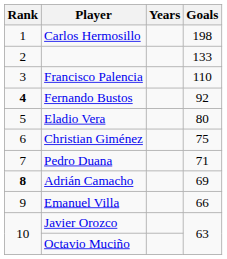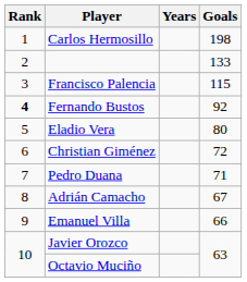 <table class="wikitable" style="text-align: center;">
 <tr>
 <th>Rank</th>
 <th>Player</th>
 <th>Years</th>
 <th>Goals</th>
 </tr>
 <tr>
 <td>1</td>
 <td align="left"> <a href='#'>Carlos Hermosillo</a></td>
 <td></td>
 <td>198</td>
 </tr>
 <tr>
 <td>2</td>
 <td align="left"></td>
 <td></td>
 <td>133</td>
 </tr>
 <tr>
 <td>3</td>
 <td align="left"> <a href='#'>Francisco Palencia</a></td>
 <td></td>
-<td>110</td>
+<td>115</td>
 </tr>
 <tr>
 <td><strong>4</strong></td>
 <td align="left"> <a href='#'>Fernando Bustos</a></td>
 <td></td>
 <td>92</td>
 </tr>
 <tr>
 <td>5</td>
 <td align="left"> <a href='#'>Eladio Vera</a></td>
 <td></td>
 <td>80</td>
 </tr>
 <tr>
 <td>6</td>
 <td align="left"> <a href='#'>Christian Giménez</a></td>
 <td></td>
-<td>75</td>
+<td>72</td>
 </tr>
 <tr>
 <td>7</td>
 <td align="left"> <a href='#'>Pedro Duana</a></td>
 <td></td>
 <td>71</td>
 </tr>
 <tr>
-<td><strong>8</strong></td>
+<td>8</td>
 <td align="left"> <a href='#'>Adrián Camacho</a></td>
 <td></td>
-<td>69</td>
+<td>67</td>
 </tr>
 <tr>
 <td>9</td>
 <td align="left"> <a href='#'>Emanuel Villa</a></td>
 <td></td>
 <td>66</td>
 </tr>
 <tr>
 <td rowspan="2">10</td>
 <td align="left"> <a href='#'>Javier Orozco</a></td>
 <td></td>
 <td rowspan="2">63</td>
 </tr>
 <tr>
 <td align="left"> <a href='#'>Octavio Muciño</a></td>
 <td></td>
 </tr>
 </table>
